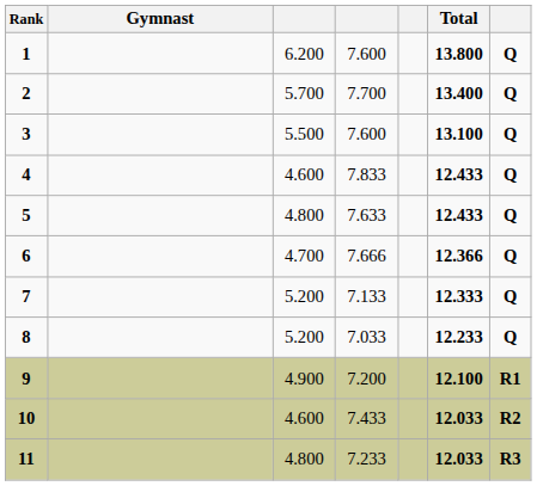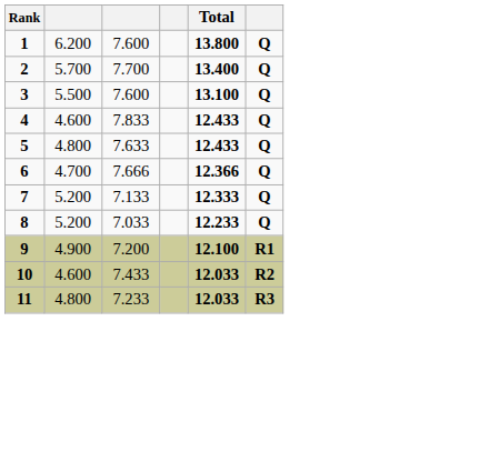 <table style="text-align:center;" class="wikitable sortable">
 <tr>
 <th scope="col" style="width:15px;"><small>Rank</small></th>
-<th scope="col" style="width:200px;">Gymnast</th>
 <th scope="col" style="width:50px;"><small></small></th>
 <th scope="col" style="width:50px;"><small></small></th>
 <th scope="col" style="width:20px;"><small></small></th>
 <th scope="col" style="width:50px;">Total</th>
 <th scope="col" style="width:30px;"><small></small></th>
 </tr>
 <tr>
 <td scope="row" style="text-align:center"><strong>1</strong></td>
-<td style="height:30px; text-align:left;"></td>
 <td>6.200</td>
 <td>7.600</td>
 <td></td>
 <td><strong>13.800</strong></td>
 <td><strong>Q</strong></td>
 </tr>
 <tr>
 <td scope="row" style="text-align:center"><strong>2</strong></td>
-<td style="height:30px; text-align:left;"></td>
 <td>5.700</td>
 <td>7.700</td>
 <td></td>
 <td><strong>13.400</strong></td>
 <td><strong>Q</strong></td>
 </tr>
 <tr>
 <td scope="row" style="text-align:center"><strong>3</strong></td>
-<td style="height:30px; text-align:left;"></td>
 <td>5.500</td>
 <td>7.600</td>
 <td></td>
 <td><strong>13.100</strong></td>
 <td><strong>Q</strong></td>
 </tr>
 <tr>
 <td scope="row" style="text-align:center"><strong>4</strong></td>
-<td style="height:30px; text-align:left;"></td>
 <td>4.600</td>
 <td>7.833</td>
 <td></td>
 <td><strong>12.433</strong></td>
 <td><strong>Q</strong></td>
 </tr>
 <tr>
 <td scope="row" style="text-align:center"><strong>5</strong></td>
-<td style="height:30px; text-align:left;"></td>
 <td>4.800</td>
 <td>7.633</td>
 <td></td>
 <td><strong>12.433</strong></td>
 <td><strong>Q</strong></td>
 </tr>
 <tr>
 <td scope="row" style="text-align:center"><strong>6</strong></td>
-<td style="height:30px; text-align:left;"></td>
 <td>4.700</td>
 <td>7.666</td>
 <td></td>
 <td><strong>12.366</strong></td>
 <td><strong>Q</strong></td>
 </tr>
 <tr>
 <td scope="row" style="text-align:center"><strong>7</strong></td>
-<td style="height:30px; text-align:left;"></td>
 <td>5.200</td>
 <td>7.133</td>
 <td></td>
 <td><strong>12.333</strong></td>
 <td><strong>Q</strong></td>
 </tr>
 <tr>
 <td scope="row" style="text-align:center"><strong>8</strong></td>
-<td style="height:30px; text-align:left;"></td>
 <td>5.200</td>
 <td>7.033</td>
 <td></td>
 <td><strong>12.233</strong></td>
 <td><strong>Q</strong></td>
 </tr>
 <tr style="background:#cccc99;">
 <td scope="row" style="text-align:center"><strong>9</strong></td>
-<td style="height:30px; text-align:left;"></td>
 <td>4.900</td>
 <td>7.200</td>
 <td></td>
 <td><strong>12.100</strong></td>
 <td><strong>R1</strong></td>
 </tr>
 <tr style="background:#cccc99;">
 <td scope="row" style="text-align:center"><strong>10</strong></td>
-<td style="height:30px; text-align:left;"></td>
 <td>4.600</td>
 <td>7.433</td>
 <td></td>
 <td><strong>12.033</strong></td>
 <td><strong>R2</strong></td>
 </tr>
 <tr style="background:#cccc99;">
 <td scope="row" style="text-align:center"><strong>11</strong></td>
-<td style="height:30px; text-align:left;"></td>
 <td>4.800</td>
 <td>7.233</td>
 <td></td>
 <td><strong>12.033</strong></td>
 <td><strong>R3</strong></td>
 </tr>
 </table>
